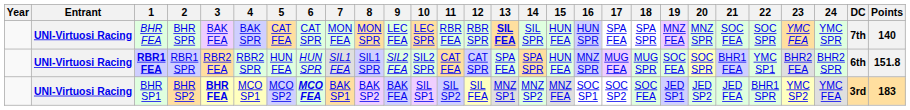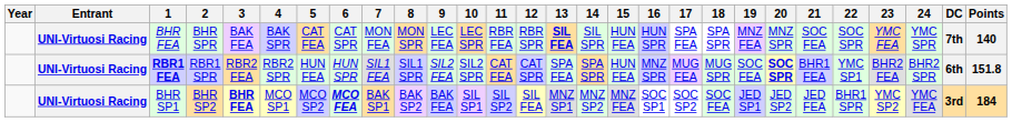 <table class="wikitable" style="text-align:center; font-size:85%">
 <tr>
 <th>Year</th>
 <th>Entrant</th>
 <th>1</th>
 <th>2</th>
 <th>3</th>
 <th>4</th>
 <th>5</th>
 <th>6</th>
 <th>7</th>
 <th>8</th>
 <th>9</th>
 <th>10</th>
 <th>11</th>
 <th>12</th>
 <th>13</th>
 <th>14</th>
 <th>15</th>
 <th>16</th>
 <th>17</th>
 <th>18</th>
 <th>19</th>
 <th>20</th>
 <th>21</th>
 <th>22</th>
 <th>23</th>
 <th>24</th>
 <th>DC</th>
 <th>Points</th>
 </tr>
 <tr>
 <td></td>
 <th nowrap><a href='#'>UNI-Virtuosi Racing</a></th>
 <td style="background:#DFFFDF;"><em><a href='#'>BHR<br>FEA</a></em><br></td>
 <td style="background:#DFFFDF;"><a href='#'>BHR<br>SPR</a><br></td>
 <td style="background:#EFCFFF;"><a href='#'>BAK<br>FEA</a><br></td>
 <td style="background:#CFCFFF;"><a href='#'>BAK<br>SPR</a><br></td>
 <td style="background:#FFDF9F;"><a href='#'>CAT<br>FEA</a><br></td>
 <td style="background:#DFFFDF;"><a href='#'>CAT<br>SPR</a><br></td>
 <td style="background:#DFFFDF;"><a href='#'>MON<br>FEA</a><br></td>
 <td style="background:#FFDF9F;"><a href='#'>MON<br>SPR</a><br></td>
 <td style="background:#DFFFDF;"><a href='#'>LEC<br>FEA</a><br></td>
 <td style="background:#FFDF9F;"><a href='#'>LEC<br>SPR</a><br></td>
 <td style="background:#DFFFDF;"><a href='#'>RBR<br>FEA</a><br></td>
 <td style="background:#DFFFDF;"><a href='#'>RBR<br>SPR</a><br></td>
 <td style="background:#FFDF9F;"><strong><a href='#'>SIL<br>FEA</a></strong><br></td>
 <td style="background:#DFFFDF;"><a href='#'>SIL<br>SPR</a><br></td>
 <td style="background:#DFFFDF;"><a href='#'>HUN<br>FEA</a><br></td>
 <td style="background:#CFCFFF;"><a href='#'>HUN<br>SPR</a><br></td>
 <td style="background:#FFFFFF;"><a href='#'>SPA<br>FEA</a><br></td>
 <td style="background:#FFFFFF;"><a href='#'>SPA<br>SPR</a><br></td>
 <td style="background:#EFCFFF;"><a href='#'>MNZ<br>FEA</a><br></td>
 <td style="background:#DFFFDF;"><a href='#'>MNZ<br>SPR</a><br></td>
 <td style="background:#DFFFDF;"><a href='#'>SOC<br>FEA</a><br></td>
 <td style="background:#DFFFDF;"><a href='#'>SOC<br>SPR</a><br></td>
 <td style="background:#FFDF9F;"><em><a href='#'>YMC<br>FEA</a></em><br></td>
 <td style="background:#DFFFDF;"><a href='#'>YMC<br>SPR</a><br></td>
 <th>7th</th>
 <th>140</th>
 </tr>
 <tr>
 <td></td>
 <th nowrap><a href='#'>UNI-Virtuosi Racing</a></th>
 <td style="background:#CFCFFF;"><strong><a href='#'>RBR1<br>FEA</a></strong><br></td>
 <td style="background:#CFCFFF;"><a href='#'>RBR1<br>SPR</a><br></td>
 <td style="background:#FFDF9F;"><a href='#'>RBR2<br>FEA</a><br></td>
 <td style="background:#DFFFDF;"><a href='#'>RBR2<br>SPR</a><br></td>
 <td style="background:#DFFFDF;"><a href='#'>HUN<br>FEA</a><br></td>
 <td style="background:#DFFFDF;"><em><a href='#'>HUN<br>SPR</a></em><br></td>
 <td style="background:#DFDFDF;"><em><a href='#'>SIL1<br>FEA</a></em><br></td>
 <td style="background:#CFCFFF;"><a href='#'>SIL1<br>SPR</a><br></td>
 <td style="background:#DFFFDF;"><em><a href='#'>SIL2<br>FEA</a></em><br></td>
 <td style="background:#DFFFDF;"><a href='#'>SIL2<br>SPR</a><br></td>
 <td style="background:#FFDF9F;"><a href='#'>CAT<br>FEA</a><br></td>
 <td style="background:#CFCFFF;"><a href='#'>CAT<br>SPR</a><br></td>
 <td style="background:#DFFFDF;"><a href='#'>SPA<br>FEA</a><br></td>
 <td style="background:#FFDF9F;"><a href='#'>SPA<br>SPR</a><br></td>
 <td style="background:#DFFFDF;"><a href='#'>HUN<br>FEA</a><br></td>
 <td style="background:#CFCFFF;"><a href='#'>MNZ<br>SPR</a><br></td>
 <td style="background:#EFCFFF;"><a href='#'>MUG<br>FEA</a><br></td>
 <td style="background:#DFFFDF;"><a href='#'>MUG<br>SPR</a><br></td>
 <td style="background:#DFFFDF;"><a href='#'>SOC<br>FEA</a><br></td>
-<td style="background:#FFFFBF;"><a href='#'>SOC<br>SPR</a><br></td>
+<td style="background:#FFFFBF;"><strong><a href='#'>SOC<br>SPR</a><br></strong></td>
 <td style="background:#CFCFFF;"><a href='#'>BHR1<br>FEA</a><br></td>
 <td style="background:#DFFFDF;"><a href='#'>YMC<br>SP1</a><br></td>
 <td style="background:#DFDFDF;"><a href='#'>BHR2<br>FEA</a><br></td>
 <td style="background:#DFFFDF;"><a href='#'>BHR2<br>SPR</a><br></td>
 <th>6th</th>
 <th>151.8</th>
 </tr>
 <tr>
 <td></td>
 <th nowrap><a href='#'>UNI-Virtuosi Racing</a></th>
 <td style="background:#DFFFDF;"><a href='#'>BHR<br>SP1</a><br></td>
 <td style="background:#FFDF9F;"><a href='#'>BHR<br>SP2</a><br></td>
 <td style="background:#FFFFBF;"><strong><a href='#'>BHR<br>FEA</a></strong><br></td>
 <td style="background:#FFFFBF;"><a href='#'>MCO<br>SP1</a><br></td>
 <td style="background:#CFCFFF;"><a href='#'>MCO<br>SP2</a><br></td>
 <td style="background:#DFFFDF;"><strong><em><a href='#'>MCO<br>FEA</a></em><br></strong></td>
 <td style="background:#FFDF9F;"><a href='#'>BAK<br>SP1</a><br></td>
 <td style="background:#EFCFFF;"><a href='#'>BAK<br>SP2</a><br></td>
 <td style="background:#CFCFFF;"><a href='#'>BAK<br>FEA</a><br></td>
 <td style="background:#EFCFFF;"><a href='#'>SIL<br>SP1</a><br></td>
 <td style="background:#CFCFFF;"><a href='#'>SIL<br>SP2</a><br></td>
 <td style="background:#FFFFBF;"><a href='#'>SIL<br>FEA</a><br></td>
 <td style="background:#DFDFDF;"><a href='#'>MNZ<br>SP1</a><br></td>
 <td style="background:#DFFFDF;"><a href='#'>MNZ<br>SP2</a><br></td>
 <td style="background:#DFDFDF;"><a href='#'>MNZ<br>FEA</a><br></td>
 <td style="background:#FFFFFF;"><a href='#'>SOC<br>SP1</a><br></td>
 <td style="background:#FFFFFF;"><a href='#'>SOC<br>SP2</a><br></td>
 <td style="background:#DFFFDF;"><a href='#'>SOC<br>FEA</a><br></td>
 <td style="background:#CFCFFF;"><a href='#'>JED<br>SP1</a><br></td>
 <td style="background:#DFFFDF;"><a href='#'>JED<br>SP2</a><br></td>
 <td style="background:#DFFFDF;"><a href='#'>JED<br>FEA</a><br></td>
 <td style="background:#DFFFDF;"><a href='#'>BHR1<br>SPR</a><br></td>
 <td style="background:#FFFFBF;"><a href='#'>YMC<br>SP2</a><br></td>
 <td style="background:#DFDFDF;"><a href='#'>YMC<br>FEA</a><br></td>
 <th style="background:#FFDF9F;">3rd</th>
-<th style="background:#FFDF9F;">183</th>
+<th style="background:#FFDF9F;">184</th>
 </tr>
 </table>
